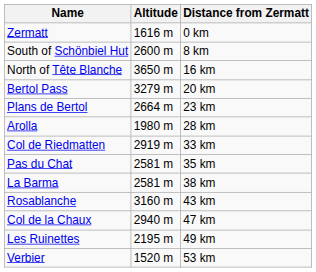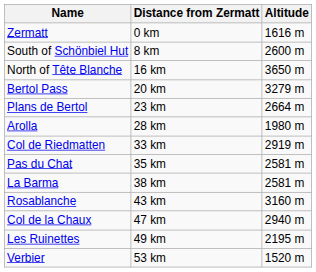 <table class=wikitable>
 <tr>
 <th>Name</th>
+<th>Distance from Zermatt</th>
 <th>Altitude</th>
-<th>Distance from Zermatt</th>
 </tr>
 <tr>
 <td><a href='#'>Zermatt</a></td>
+<td>0 km</td>
 <td>1616 m</td>
-<td>0 km</td>
 </tr>
 <tr>
 <td>South of <a href='#'>Schönbiel Hut</a></td>
+<td>8 km</td>
 <td>2600 m</td>
-<td>8 km</td>
 </tr>
 <tr>
 <td>North of <a href='#'>Tête Blanche</a></td>
+<td>16 km</td>
 <td>3650 m</td>
-<td>16 km</td>
 </tr>
 <tr>
 <td><a href='#'>Bertol Pass</a></td>
+<td>20 km</td>
 <td>3279 m</td>
-<td>20 km</td>
 </tr>
 <tr>
 <td><a href='#'>Plans de Bertol</a></td>
+<td>23 km</td>
 <td>2664 m</td>
-<td>23 km</td>
 </tr>
 <tr>
 <td><a href='#'>Arolla</a></td>
+<td>28 km</td>
 <td>1980 m</td>
-<td>28 km</td>
 </tr>
 <tr>
 <td><a href='#'>Col de Riedmatten</a></td>
+<td>33 km</td>
 <td>2919 m</td>
-<td>33 km</td>
 </tr>
 <tr>
 <td><a href='#'>Pas du Chat</a></td>
+<td>35 km</td>
 <td>2581 m</td>
-<td>35 km</td>
 </tr>
 <tr>
 <td><a href='#'>La Barma</a></td>
+<td>38 km</td>
 <td>2581 m</td>
-<td>38 km</td>
 </tr>
 <tr>
 <td><a href='#'>Rosablanche</a></td>
+<td>43 km</td>
 <td>3160 m</td>
-<td>43 km</td>
 </tr>
 <tr>
 <td><a href='#'>Col de la Chaux</a></td>
+<td>47 km</td>
 <td>2940 m</td>
-<td>47 km</td>
 </tr>
 <tr>
 <td><a href='#'>Les Ruinettes</a></td>
+<td>49 km</td>
 <td>2195 m</td>
-<td>49 km</td>
 </tr>
 <tr>
 <td><a href='#'>Verbier</a></td>
+<td>53 km</td>
 <td>1520 m</td>
-<td>53 km</td>
 </tr>
 </table>
